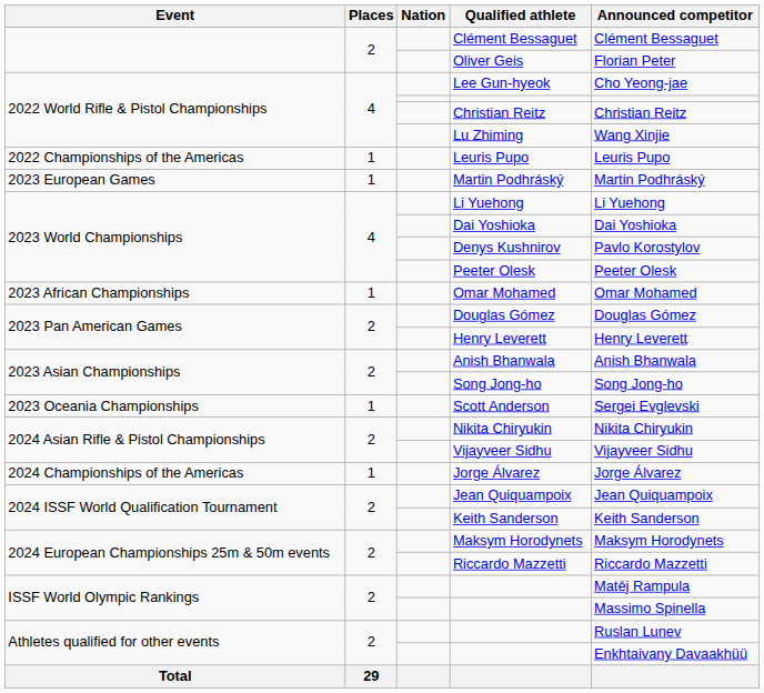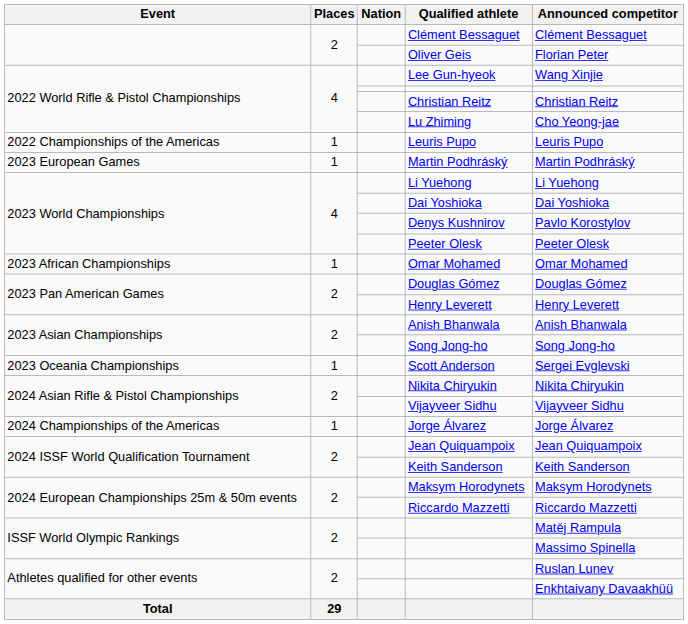 <table class=wikitable style="text-align:left" width=850>
 <tr>
 <th>Event</th>
 <th width=50>Places</th>
 <th>Nation</th>
 <th>Qualified athlete</th>
 <th>Announced competitor</th>
 </tr>
 <tr>
 <td rowspan="2"></td>
 <td rowspan=2 align=center>2</td>
 <td></td>
 <td><a href='#'>Clément Bessaguet</a></td>
 <td><a href='#'>Clément Bessaguet</a></td>
 </tr>
 <tr>
 <td></td>
 <td><a href='#'>Oliver Geis</a></td>
 <td><a href='#'>Florian Peter</a></td>
 </tr>
 <tr>
 <td rowspan="4">2022 World Rifle & Pistol Championships</td>
 <td rowspan=4 align=center>4</td>
 <td></td>
 <td><a href='#'>Lee Gun-hyeok</a></td>
-<td><a href='#'>Cho Yeong-jae</a></td>
+<td><a href='#'>Wang Xinjie</a></td>
 </tr>
 <tr>
 <td></td>
 <td></td>
 <td></td>
 </tr>
 <tr>
 <td></td>
 <td><a href='#'>Christian Reitz</a></td>
 <td><a href='#'>Christian Reitz</a></td>
 </tr>
 <tr>
 <td></td>
 <td><a href='#'>Lu Zhiming</a></td>
-<td><a href='#'>Wang Xinjie</a></td>
+<td><a href='#'>Cho Yeong-jae</a></td>
 </tr>
 <tr>
 <td>2022 Championships of the Americas</td>
 <td align=center>1</td>
 <td></td>
 <td><a href='#'>Leuris Pupo</a></td>
 <td><a href='#'>Leuris Pupo</a></td>
 </tr>
 <tr>
 <td>2023 European Games</td>
 <td align=center>1</td>
 <td></td>
 <td><a href='#'>Martin Podhráský</a></td>
 <td><a href='#'>Martin Podhráský</a></td>
 </tr>
 <tr>
 <td rowspan="4">2023 World Championships</td>
 <td rowspan=4 align=center>4</td>
 <td></td>
 <td><a href='#'>Li Yuehong</a></td>
 <td><a href='#'>Li Yuehong</a></td>
 </tr>
 <tr>
 <td></td>
 <td><a href='#'>Dai Yoshioka</a></td>
 <td><a href='#'>Dai Yoshioka</a></td>
 </tr>
 <tr>
 <td></td>
 <td><a href='#'>Denys Kushnirov</a></td>
 <td><a href='#'>Pavlo Korostylov</a></td>
 </tr>
 <tr>
 <td></td>
 <td><a href='#'>Peeter Olesk</a></td>
 <td><a href='#'>Peeter Olesk</a></td>
 </tr>
 <tr>
 <td>2023 African Championships</td>
 <td align=center>1</td>
 <td></td>
 <td><a href='#'>Omar Mohamed</a></td>
 <td><a href='#'>Omar Mohamed</a></td>
 </tr>
 <tr>
 <td rowspan="2">2023 Pan American Games</td>
 <td rowspan=2 align=center>2</td>
 <td></td>
 <td><a href='#'>Douglas Gómez</a></td>
 <td><a href='#'>Douglas Gómez</a></td>
 </tr>
 <tr>
 <td></td>
 <td><a href='#'>Henry Leverett</a></td>
 <td><a href='#'>Henry Leverett</a></td>
 </tr>
 <tr>
 <td rowspan="2">2023 Asian Championships</td>
 <td rowspan=2 align=center>2</td>
 <td></td>
 <td><a href='#'>Anish Bhanwala</a></td>
 <td><a href='#'>Anish Bhanwala</a></td>
 </tr>
 <tr>
 <td></td>
 <td><a href='#'>Song Jong-ho</a></td>
 <td><a href='#'>Song Jong-ho</a></td>
 </tr>
 <tr>
 <td>2023 Oceania Championships</td>
 <td align=center>1</td>
 <td></td>
 <td><a href='#'>Scott Anderson</a></td>
 <td><a href='#'>Sergei Evglevski</a></td>
 </tr>
 <tr>
 <td rowspan="2">2024 Asian Rifle & Pistol Championships</td>
 <td rowspan=2 align=center>2</td>
 <td></td>
 <td><a href='#'>Nikita Chiryukin</a></td>
 <td><a href='#'>Nikita Chiryukin</a></td>
 </tr>
 <tr>
 <td></td>
 <td><a href='#'>Vijayveer Sidhu</a></td>
 <td><a href='#'>Vijayveer Sidhu</a></td>
 </tr>
 <tr>
 <td>2024 Championships of the Americas</td>
 <td align=center>1</td>
 <td></td>
 <td><a href='#'>Jorge Álvarez</a></td>
 <td><a href='#'>Jorge Álvarez</a></td>
 </tr>
 <tr>
 <td rowspan="2">2024 ISSF World Qualification Tournament</td>
 <td rowspan=2 align=center>2</td>
 <td></td>
 <td><a href='#'>Jean Quiquampoix</a></td>
 <td><a href='#'>Jean Quiquampoix</a></td>
 </tr>
 <tr>
 <td></td>
 <td><a href='#'>Keith Sanderson</a></td>
 <td><a href='#'>Keith Sanderson</a></td>
 </tr>
 <tr>
 <td rowspan="2">2024 European Championships 25m & 50m events</td>
 <td rowspan=2 align=center>2</td>
 <td></td>
 <td><a href='#'>Maksym Horodynets</a></td>
 <td><a href='#'>Maksym Horodynets</a></td>
 </tr>
 <tr>
 <td></td>
 <td><a href='#'>Riccardo Mazzetti</a></td>
 <td><a href='#'>Riccardo Mazzetti</a></td>
 </tr>
 <tr>
 <td rowspan="2">ISSF World Olympic Rankings</td>
 <td rowspan="2" align=center>2</td>
 <td></td>
 <td></td>
 <td><a href='#'>Matěj Rampula</a></td>
 </tr>
 <tr>
 <td></td>
 <td></td>
 <td><a href='#'>Massimo Spinella</a></td>
 </tr>
 <tr>
 <td rowspan="2">Athletes qualified for other events</td>
 <td rowspan="2" align=center>2</td>
 <td></td>
 <td></td>
 <td><a href='#'>Ruslan Lunev</a></td>
 </tr>
 <tr>
 <td></td>
 <td></td>
 <td><a href='#'>Enkhtaivany Davaakhüü</a></td>
 </tr>
 <tr>
 <th>Total</th>
 <th>29</th>
 <th></th>
 <th></th>
 <th></th>
 </tr>
 </table>
